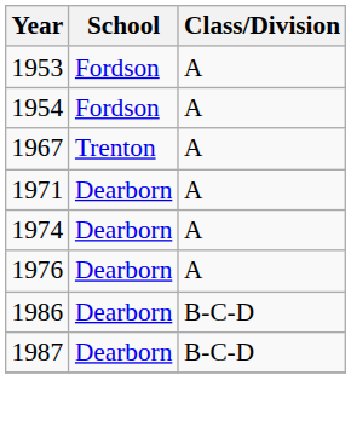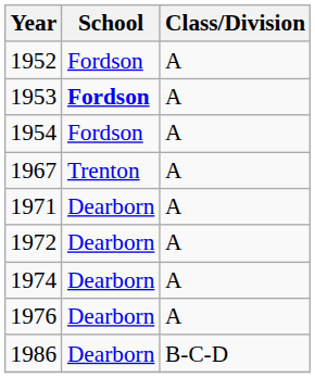 <table class="wikitable">
 <tr>
 <th>Year</th>
 <th>School</th>
 <th>Class/Division</th>
 </tr>
 <tr>
+<td>1952</td>
+<td><a href='#'>Fordson</a></td>
+<td>A</td>
+</tr>
+<tr>
 <td>1953</td>
-<td><a href='#'>Fordson</a></td>
+<td><strong><a href='#'>Fordson</a></strong></td>
 <td>A</td>
 </tr>
 <tr>
 <td>1954</td>
 <td><a href='#'>Fordson</a></td>
 <td>A</td>
 </tr>
 <tr>
 <td>1967</td>
 <td><a href='#'>Trenton</a></td>
 <td>A</td>
 </tr>
 <tr>
 <td>1971</td>
+<td><a href='#'>Dearborn</a></td>
+<td>A</td>
+</tr>
+<tr>
+<td>1972</td>
 <td><a href='#'>Dearborn</a></td>
 <td>A</td>
 </tr>
 <tr>
 <td>1974</td>
 <td><a href='#'>Dearborn</a></td>
 <td>A</td>
 </tr>
 <tr>
 <td>1976</td>
 <td><a href='#'>Dearborn</a></td>
 <td>A</td>
 </tr>
 <tr>
 <td>1986</td>
 <td><a href='#'>Dearborn</a></td>
 <td>B-C-D</td>
 </tr>
 <tr>
-<td>1987</td>
-<td><a href='#'>Dearborn</a></td>
-<td>B-C-D</td>
-</tr>
-<tr>
 </tr>
 </table>
